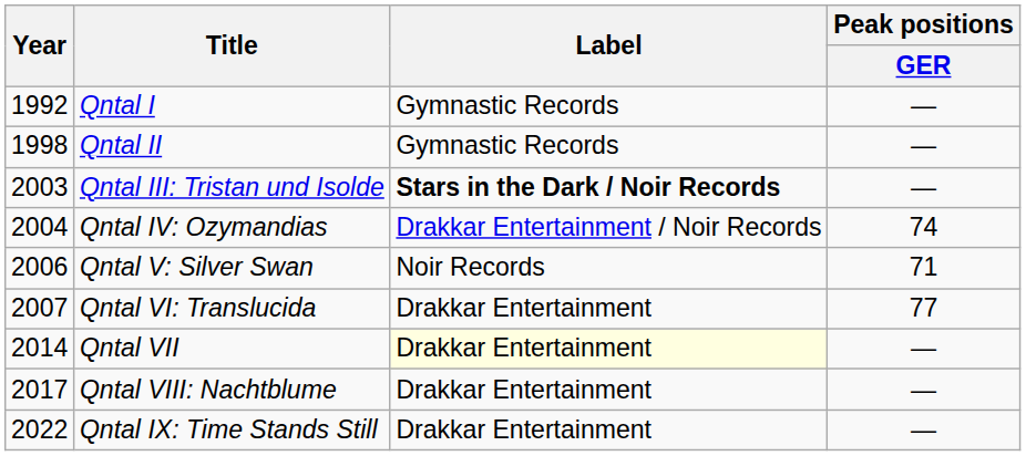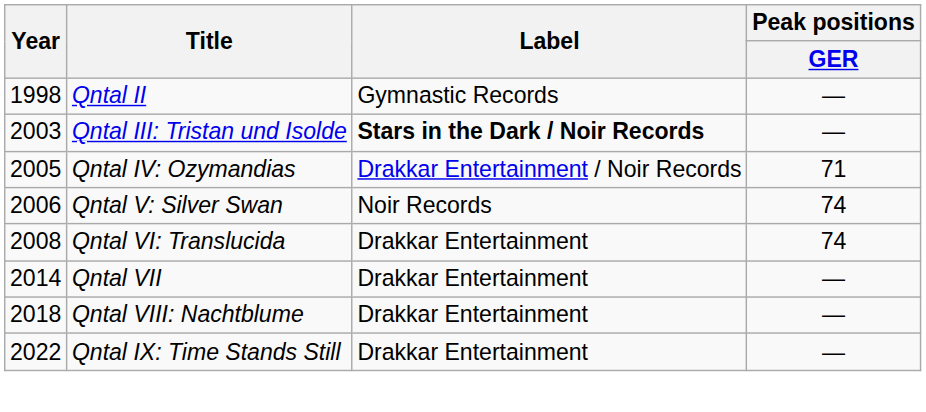 <table class="wikitable">
 <tr>
 <th rowspan="2">Year</th>
 <th rowspan="2">Title</th>
 <th rowspan="2">Label</th>
 <th>Peak positions</th>
 </tr>
 <tr>
 <th><a href='#'>GER</a><br></th>
-</tr>
-<tr>
-<td>1992</td>
-<td><em><a href='#'>Qntal I</a></em></td>
-<td>Gymnastic Records</td>
-<td style="text-align:center;">—</td>
 </tr>
 <tr>
 <td>1998</td>
 <td><em><a href='#'>Qntal II</a></em></td>
 <td>Gymnastic Records</td>
 <td style="text-align:center;">—</td>
 </tr>
 <tr>
 <td>2003</td>
 <td><em><a href='#'>Qntal III: Tristan und Isolde</a></em></td>
 <td><strong>Stars in the Dark / Noir Records</strong></td>
 <td style="text-align:center;">—</td>
 </tr>
 <tr>
-<td>2004</td>
+<td>2005</td>
 <td><em>Qntal IV: Ozymandias</em></td>
 <td><a href='#'>Drakkar Entertainment</a> / Noir Records</td>
-<td style="text-align:center;">74</td>
+<td style="text-align:center;">71</td>
 </tr>
 <tr>
 <td>2006</td>
 <td><em>Qntal V: Silver Swan</em></td>
 <td>Noir Records</td>
-<td style="text-align:center;">71</td>
+<td style="text-align:center;">74</td>
 </tr>
 <tr>
-<td>2007</td>
+<td>2008</td>
 <td><em>Qntal VI: Translucida</em></td>
 <td>Drakkar Entertainment</td>
-<td style="text-align:center;">77</td>
+<td style="text-align:center;">74</td>
 </tr>
 <tr>
 <td>2014</td>
 <td><em>Qntal VII</em></td>
-<td style="background: lightyellow;">Drakkar Entertainment</td>
+<td>Drakkar Entertainment</td>
 <td style="text-align:center;">—</td>
 </tr>
 <tr>
-<td>2017</td>
+<td>2018</td>
 <td><em>Qntal VIII: Nachtblume</em></td>
 <td>Drakkar Entertainment</td>
 <td style="text-align:center;">—</td>
 </tr>
 <tr>
 <td>2022</td>
 <td><em>Qntal IX: Time Stands Still</em></td>
 <td>Drakkar Entertainment</td>
 <td style="text-align:center;">—</td>
 </tr>
 </table>
